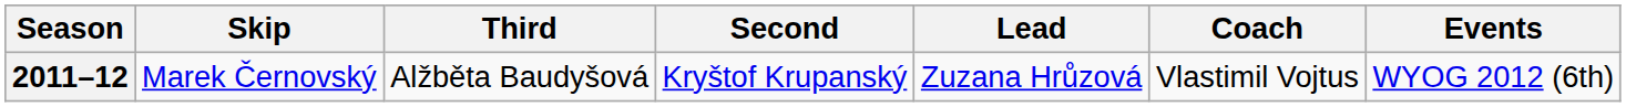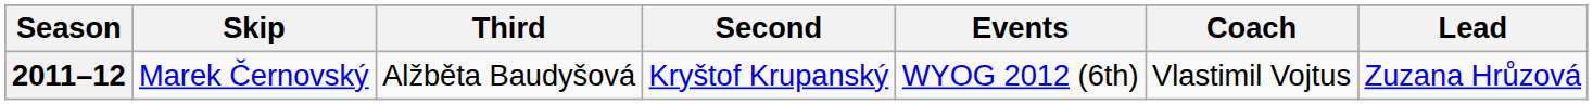 <table class="wikitable">
 <tr>
 <th scope="col">Season</th>
 <th scope="col">Skip</th>
 <th scope="col">Third</th>
 <th scope="col">Second</th>
+<th scope="col">Events</th>
+<th scope="col">Coach</th>
 <th scope="col">Lead</th>
-<th scope="col">Coach</th>
-<th scope="col">Events</th>
 </tr>
 <tr>
 <th scope="row">2011–12</th>
 <td><a href='#'>Marek Černovský</a></td>
 <td>Alžběta Baudyšová</td>
 <td><a href='#'>Kryštof Krupanský</a></td>
+<td><a href='#'>WYOG 2012</a> (6th)</td>
+<td>Vlastimil Vojtus</td>
 <td><a href='#'>Zuzana Hrůzová</a></td>
-<td>Vlastimil Vojtus</td>
-<td><a href='#'>WYOG 2012</a> (6th)</td>
 </tr>
 </table>
